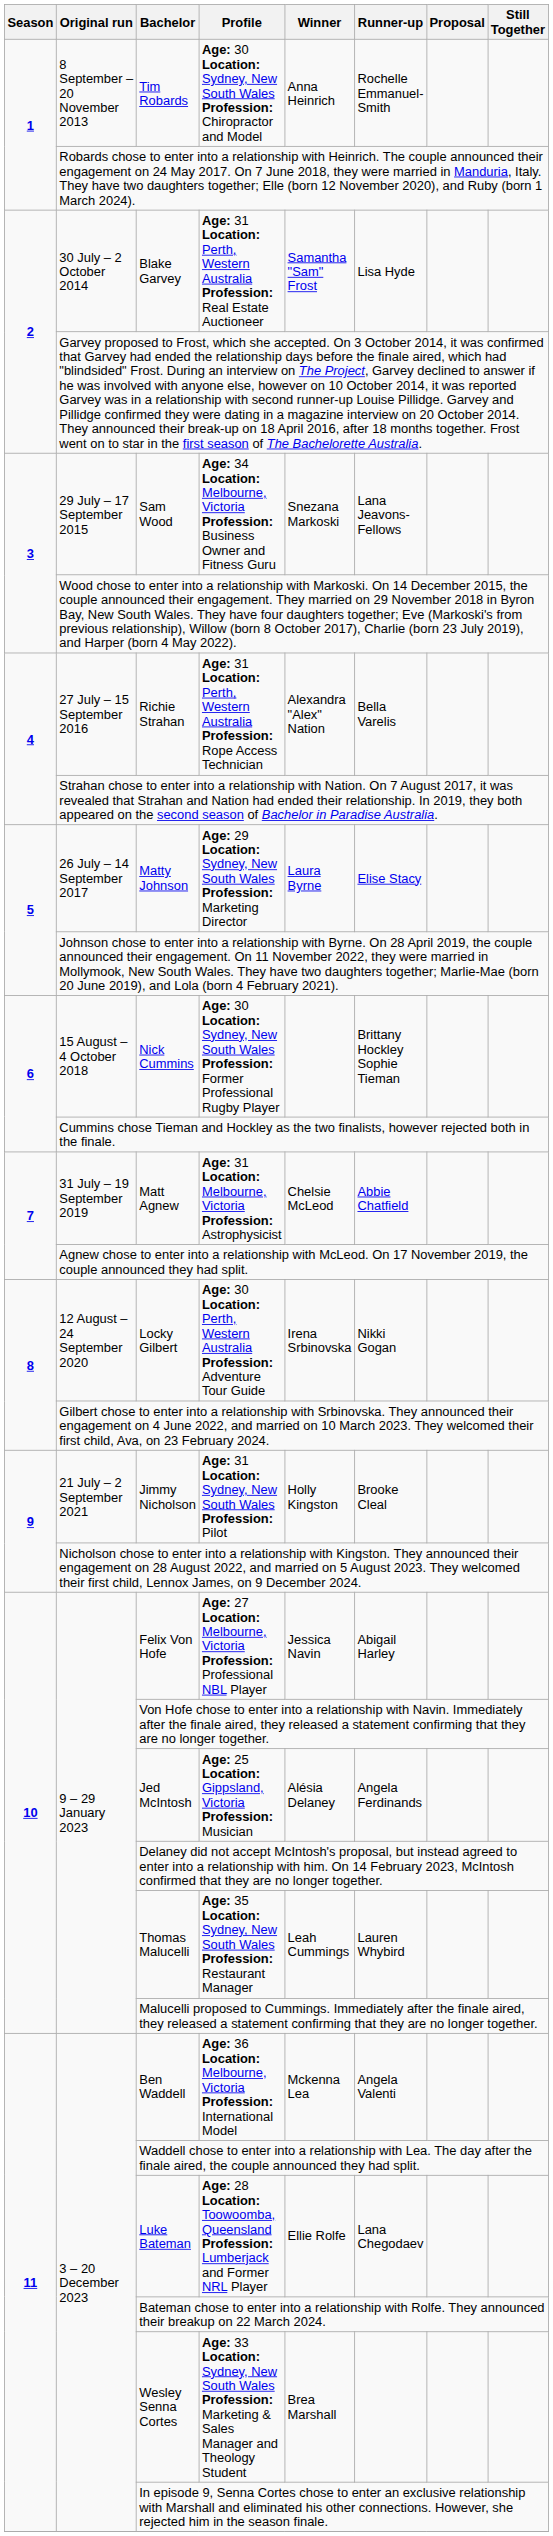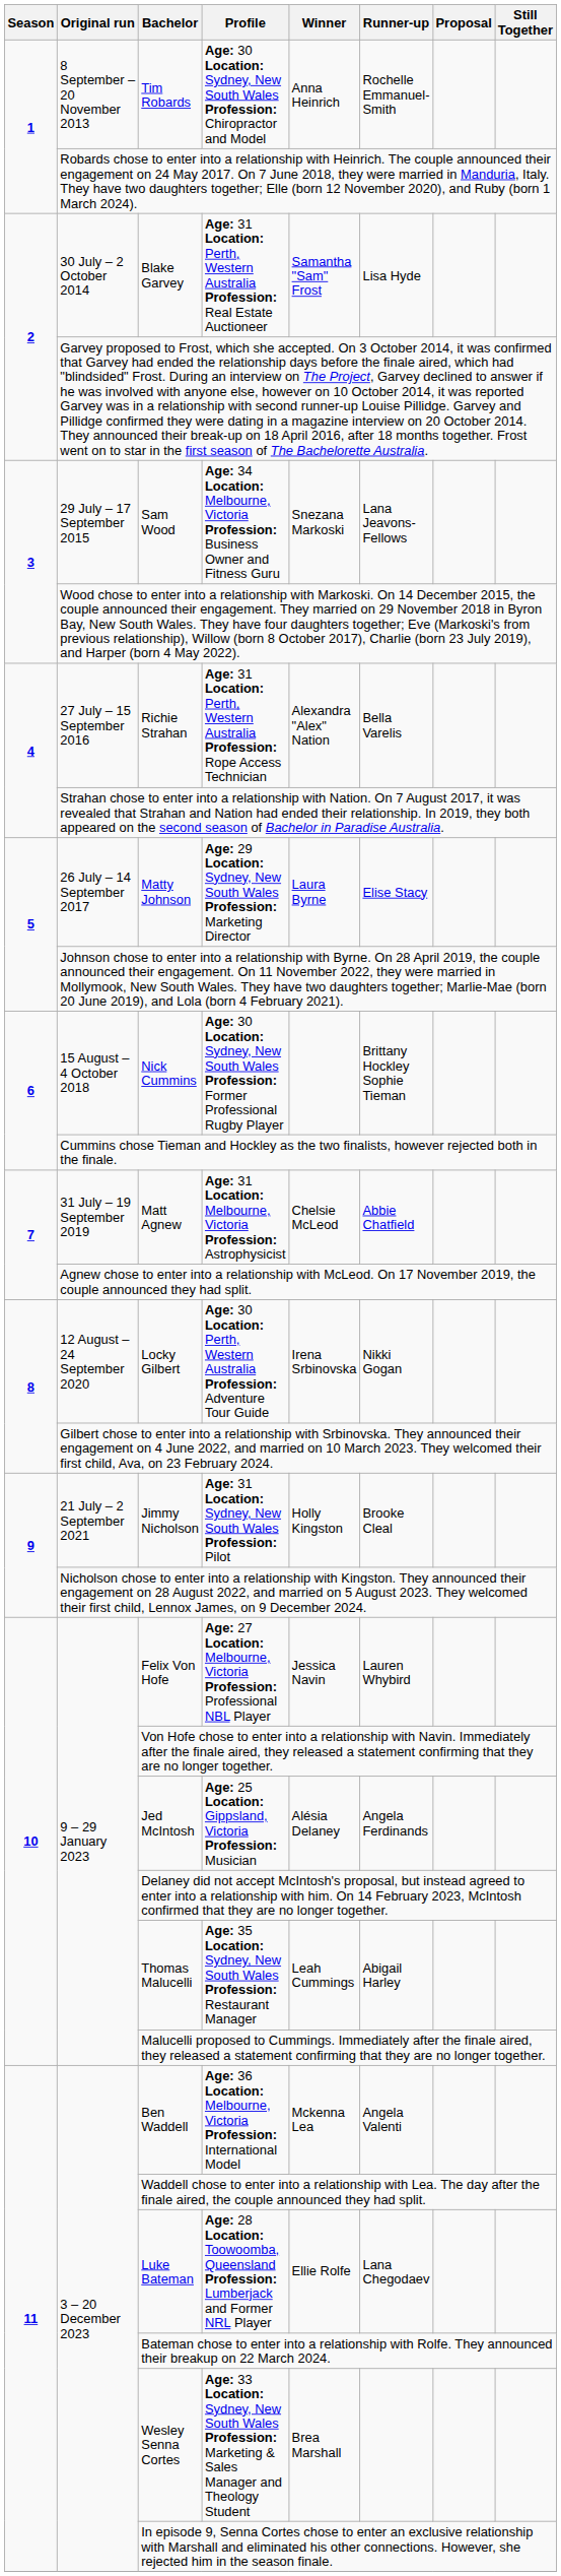 <table class="wikitable plainrowheaders" style="text-align: left; font-size:95%;">
 <tr>
 <th>Season</th>
 <th>Original run</th>
 <th>Bachelor</th>
 <th>Profile</th>
 <th>Winner</th>
 <th>Runner-up</th>
 <th>Proposal</th>
 <th>Still Together</th>
 </tr>
 <tr>
 <td rowspan="2" style="text-align:center;"><strong><a href='#'>1</a></strong></td>
 <td>8 September – 20 November 2013</td>
 <td><a href='#'>Tim Robards</a></td>
 <td><strong>Age:</strong> 30<br> <strong>Location:</strong> <a href='#'>Sydney, New South Wales</a><br> <strong>Profession:</strong> Chiropractor and Model</td>
 <td>Anna Heinrich</td>
 <td>Rochelle Emmanuel-Smith</td>
 <td></td>
 <td></td>
 </tr>
 <tr>
 <td colspan="7">Robards chose to enter into a relationship with Heinrich. The couple announced their engagement on 24 May 2017. On 7 June 2018, they were married in <a href='#'>Manduria</a>, Italy. They have two daughters together; Elle (born 12 November 2020), and Ruby (born 1 March 2024).</td>
 </tr>
 <tr>
 <td rowspan="2" style="text-align:center;"><strong><a href='#'>2</a></strong></td>
 <td>30 July – 2 October 2014</td>
 <td>Blake Garvey</td>
 <td><strong>Age:</strong> 31<br> <strong>Location:</strong> <a href='#'>Perth, Western Australia</a><br> <strong>Profession:</strong> Real Estate Auctioneer</td>
 <td><a href='#'>Samantha "Sam" Frost</a></td>
 <td>Lisa Hyde</td>
 <td></td>
 <td></td>
 </tr>
 <tr>
 <td colspan="7">Garvey proposed to Frost, which she accepted. On 3 October 2014, it was confirmed that Garvey had ended the relationship days before the finale aired, which had "blindsided" Frost. During an interview on <em><a href='#'>The Project</a></em>, Garvey declined to answer if he was involved with anyone else, however on 10 October 2014, it was reported Garvey was in a relationship with second runner-up Louise Pillidge. Garvey and Pillidge confirmed they were dating in a magazine interview on 20 October 2014. They announced their break-up on 18 April 2016, after 18 months together. Frost went on to star in the <a href='#'>first season</a> of <em><a href='#'>The Bachelorette Australia</a></em>.</td>
 </tr>
 <tr>
 <td rowspan="2" style="text-align:center;"><strong><a href='#'>3</a></strong></td>
 <td>29 July – 17 September 2015</td>
 <td>Sam Wood</td>
 <td><strong>Age:</strong> 34<br> <strong>Location:</strong> <a href='#'>Melbourne, Victoria</a><br> <strong>Profession:</strong> Business Owner and Fitness Guru</td>
 <td>Snezana Markoski</td>
 <td>Lana Jeavons-Fellows</td>
 <td></td>
 <td></td>
 </tr>
 <tr>
 <td colspan="7">Wood chose to enter into a relationship with Markoski. On 14 December 2015, the couple announced their engagement. They married on 29 November 2018 in Byron Bay, New South Wales. They have four daughters together; Eve (Markoski's from previous relationship), Willow (born 8 October 2017), Charlie (born 23 July 2019), and Harper (born 4 May 2022).</td>
 </tr>
 <tr>
 <td rowspan="2" style="text-align:center;"><strong><a href='#'>4</a></strong></td>
 <td>27 July – 15 September 2016</td>
 <td>Richie Strahan</td>
 <td><strong>Age:</strong> 31<br> <strong>Location:</strong> <a href='#'>Perth, Western Australia</a><br> <strong>Profession:</strong> Rope Access Technician</td>
 <td>Alexandra "Alex" Nation</td>
 <td>Bella Varelis</td>
 <td></td>
 <td></td>
 </tr>
 <tr>
 <td colspan="7">Strahan chose to enter into a relationship with Nation. On 7 August 2017, it was revealed that Strahan and Nation had ended their relationship. In 2019, they both appeared on the <a href='#'>second season</a> of <em><a href='#'>Bachelor in Paradise Australia</a></em>.</td>
 </tr>
 <tr>
 <td rowspan="2" style="text-align:center;"><strong><a href='#'>5</a></strong></td>
 <td>26 July – 14 September 2017</td>
 <td><a href='#'>Matty Johnson</a></td>
 <td><strong>Age:</strong> 29<br><strong>Location:</strong> <a href='#'>Sydney, New South Wales</a><br><strong>Profession:</strong> Marketing Director</td>
 <td><a href='#'>Laura Byrne</a></td>
 <td><a href='#'>Elise Stacy</a></td>
 <td></td>
 <td></td>
 </tr>
 <tr>
 <td colspan="7">Johnson chose to enter into a relationship with Byrne. On 28 April 2019, the couple announced their engagement. On 11 November 2022, they were married in Mollymook, New South Wales. They have two daughters together; Marlie-Mae (born 20 June 2019), and Lola (born 4 February 2021).</td>
 </tr>
 <tr>
 <td rowspan="2" style="text-align:center;"><strong><a href='#'>6</a></strong></td>
 <td>15 August – 4 October 2018</td>
 <td><a href='#'>Nick Cummins</a></td>
 <td><strong>Age:</strong> 30<br><strong>Location:</strong> <a href='#'>Sydney, New South Wales</a><br><strong>Profession:</strong> Former Professional Rugby Player</td>
 <td></td>
 <td>Brittany Hockley<br>Sophie Tieman</td>
 <td></td>
 <td></td>
 </tr>
 <tr>
 <td colspan="7">Cummins chose Tieman and Hockley as the two finalists, however rejected both in the finale.</td>
 </tr>
 <tr>
 <td rowspan="2" style="text-align:center;"><strong><a href='#'>7</a></strong></td>
 <td>31 July – 19 September 2019</td>
 <td>Matt Agnew</td>
 <td><strong>Age:</strong> 31<br><strong>Location:</strong> <a href='#'>Melbourne, Victoria</a><br><strong>Profession:</strong> Astrophysicist</td>
 <td>Chelsie McLeod</td>
 <td><a href='#'>Abbie Chatfield</a></td>
 <td></td>
 <td></td>
 </tr>
 <tr>
 <td colspan="7">Agnew chose to enter into a relationship with McLeod. On 17 November 2019, the couple announced they had split.</td>
 </tr>
 <tr>
 <td rowspan="2" style="text-align:center;"><strong><a href='#'>8</a></strong></td>
 <td>12 August – 24 September 2020</td>
 <td>Locky Gilbert</td>
 <td><strong>Age:</strong> 30<br><strong>Location:</strong> <a href='#'>Perth, Western Australia</a><br><strong>Profession:</strong> Adventure Tour Guide</td>
 <td>Irena Srbinovska</td>
 <td>Nikki Gogan</td>
 <td></td>
 <td></td>
 </tr>
 <tr>
 <td colspan="7">Gilbert chose to enter into a relationship with Srbinovska. They announced their engagement on 4 June 2022, and married on 10 March 2023. They welcomed their first child, Ava, on 23 February 2024.</td>
 </tr>
 <tr>
 <td rowspan="2" style="text-align:center;"><strong><a href='#'>9</a></strong></td>
 <td>21 July – 2 September 2021</td>
 <td>Jimmy Nicholson</td>
 <td><strong>Age:</strong> 31<br><strong>Location:</strong> <a href='#'>Sydney, New South Wales</a><br><strong>Profession:</strong> Pilot</td>
 <td>Holly Kingston</td>
 <td>Brooke Cleal</td>
 <td></td>
 <td></td>
 </tr>
 <tr>
 <td colspan="7">Nicholson chose to enter into a relationship with Kingston. They announced their engagement on 28 August 2022, and married on 5 August 2023. They welcomed their first child, Lennox James, on 9 December 2024.</td>
 </tr>
 <tr>
 <td rowspan="6" style="text-align:center;"><strong><a href='#'>10</a></strong></td>
 <td rowspan="6">9 – 29 January 2023</td>
 <td>Felix Von Hofe</td>
 <td><strong>Age:</strong> 27 <br><strong>Location:</strong> <a href='#'>Melbourne, Victoria</a> <br><strong>Profession:</strong> Professional <a href='#'>NBL</a> Player</td>
 <td>Jessica Navin</td>
-<td>Abigail Harley</td>
+<td>Lauren Whybird</td>
 <td></td>
 <td></td>
 </tr>
 <tr>
 <td colspan="6">Von Hofe chose to enter into a relationship with Navin. Immediately after the finale aired, they released a statement confirming that they are no longer together.</td>
 </tr>
 <tr>
 <td>Jed McIntosh</td>
 <td><strong>Age:</strong> 25 <br><strong>Location:</strong> <a href='#'>Gippsland, Victoria</a> <br><strong>Profession:</strong> Musician</td>
 <td>Alésia Delaney</td>
 <td>Angela Ferdinands</td>
 <td></td>
 <td></td>
 </tr>
 <tr>
 <td colspan="6">Delaney did not accept McIntosh's proposal, but instead agreed to enter into a relationship with him. On 14 February 2023, McIntosh confirmed that they are no longer together.</td>
 </tr>
 <tr>
 <td>Thomas Malucelli</td>
 <td><strong>Age:</strong> 35 <br><strong>Location:</strong> <a href='#'>Sydney, New South Wales</a> <br><strong>Profession:</strong> Restaurant Manager</td>
 <td>Leah Cummings</td>
-<td>Lauren Whybird</td>
+<td>Abigail Harley</td>
 <td></td>
 <td></td>
 </tr>
 <tr>
 <td colspan="6">Malucelli proposed to Cummings. Immediately after the finale aired, they released a statement confirming that they are no longer together.</td>
 </tr>
 <tr>
 <td rowspan="6" style="text-align:center;"><strong><a href='#'>11</a></strong></td>
 <td rowspan="6">3 – 20 December 2023</td>
 <td>Ben Waddell</td>
 <td><strong>Age:</strong> 36 <br><strong>Location:</strong> <a href='#'>Melbourne, Victoria</a> <br><strong>Profession:</strong> International Model</td>
 <td>Mckenna Lea</td>
 <td>Angela Valenti</td>
 <td></td>
 <td></td>
 </tr>
 <tr>
 <td colspan="6">Waddell chose to enter into a relationship with Lea. The day after the finale aired, the couple announced they had split.</td>
 </tr>
 <tr>
 <td><a href='#'>Luke Bateman</a></td>
 <td><strong>Age:</strong> 28 <br><strong>Location:</strong> <a href='#'>Toowoomba, Queensland</a> <br><strong>Profession:</strong> <a href='#'>Lumberjack</a> and Former <a href='#'>NRL</a> Player</td>
 <td>Ellie Rolfe</td>
 <td>Lana Chegodaev</td>
 <td></td>
 <td></td>
 </tr>
 <tr>
 <td colspan="6">Bateman chose to enter into a relationship with Rolfe. They announced their breakup on 22 March 2024.</td>
 </tr>
 <tr>
 <td>Wesley Senna Cortes</td>
 <td><strong>Age:</strong> 33 <br><strong>Location:</strong> <a href='#'>Sydney, New South Wales</a> <br><strong>Profession:</strong> Marketing & Sales Manager and Theology Student</td>
 <td>Brea Marshall</td>
 <td></td>
 <td></td>
 <td></td>
 </tr>
 <tr>
 <td colspan="6">In episode 9, Senna Cortes chose to enter an exclusive relationship with Marshall and eliminated his other connections. However, she rejected him in the season finale.</td>
 </tr>
 <tr>
 </tr>
 </table>
